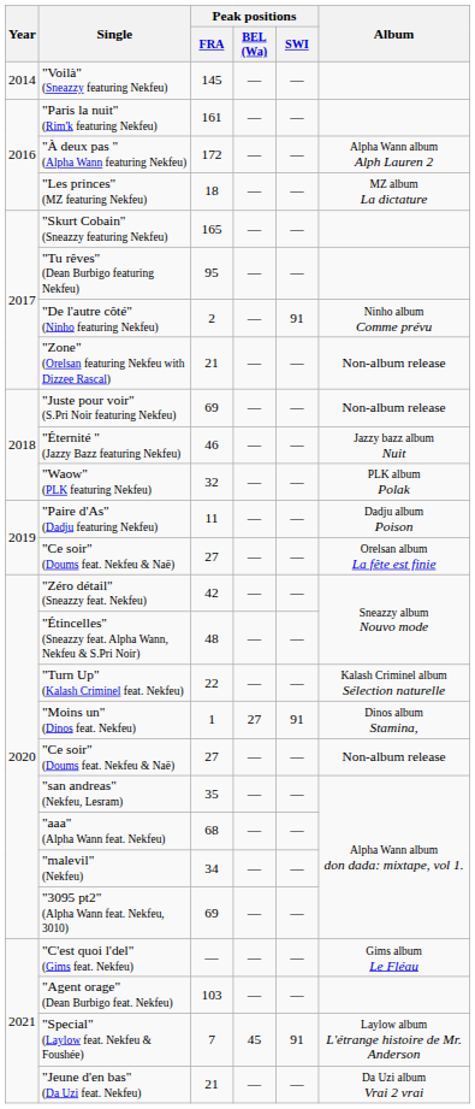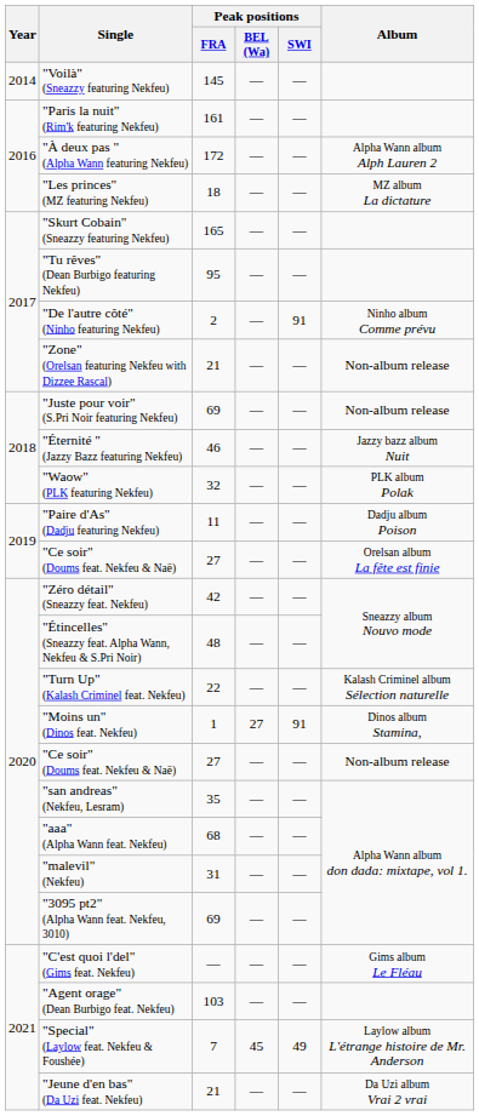 <table class="wikitable">
 <tr>
 <th align="center" rowspan="2" width="10">Year</th>
 <th align="center" rowspan="2" width="170">Single</th>
 <th align="center" colspan="3" width="20">Peak positions</th>
 <th align="center" rowspan="2" width="170">Album</th>
 </tr>
 <tr>
 <th scope="col" style="width:3em;font-size:90%;"><a href='#'>FRA</a><br></th>
 <th scope="col" style="width:3em;font-size:90%;"><a href='#'>BEL<br>(Wa)</a><br></th>
 <th scope="col" style="width:3em;font-size:90%;"><a href='#'>SWI</a><br></th>
 </tr>
 <tr>
 <td style="text-align:center;">2014</td>
 <td>"Voilà" <br><small>(<a href='#'>Sneazzy</a> featuring Nekfeu)</small></td>
 <td style="text-align:center;">145</td>
 <td style="text-align:center;">—</td>
 <td style="text-align:center;">—</td>
 <td style="text-align:center;"></td>
 </tr>
 <tr>
 <td style="text-align:center;"rowspan=3>2016</td>
 <td>"Paris la nuit" <br><small>(<a href='#'>Rim'k</a> featuring Nekfeu)</small></td>
 <td style="text-align:center;">161</td>
 <td style="text-align:center;">—</td>
 <td style="text-align:center;">—</td>
 <td style="text-align:center;"></td>
 </tr>
 <tr>
 <td>"À deux pas " <br><small>(<a href='#'>Alpha Wann</a> featuring Nekfeu)</small></td>
 <td style="text-align:center;">172</td>
 <td style="text-align:center;">—</td>
 <td style="text-align:center;">—</td>
 <td style="text-align:center;"><small>Alpha Wann album</small><br><em>Alph Lauren 2</em></td>
 </tr>
 <tr>
 <td>"Les princes" <br><small>(MZ featuring Nekfeu)</small></td>
 <td style="text-align:center;">18</td>
 <td style="text-align:center;">—</td>
 <td style="text-align:center;">—</td>
 <td style="text-align:center;"><small>MZ album</small><br><em>La dictature</em></td>
 </tr>
 <tr>
 <td style="text-align:center;" rowspan=4>2017</td>
 <td>"Skurt Cobain" <br><small>(Sneazzy featuring Nekfeu)</small></td>
 <td style="text-align:center;">165</td>
 <td style="text-align:center;">—</td>
 <td style="text-align:center;">—</td>
 <td style="text-align:center;"></td>
 </tr>
 <tr>
 <td>"Tu rêves" <br><small>(Dean Burbigo featuring Nekfeu)</small></td>
 <td style="text-align:center;">95</td>
 <td style="text-align:center;">—</td>
 <td style="text-align:center;">—</td>
 <td style="text-align:center;"></td>
 </tr>
 <tr>
 <td>"De l'autre côté" <br><small>(<a href='#'>Ninho</a> featuring Nekfeu)</small></td>
 <td style="text-align:center;">2</td>
 <td style="text-align:center;">—</td>
 <td style="text-align:center;">91</td>
 <td style="text-align:center;"><small>Ninho album</small><br><em>Comme prévu</em></td>
 </tr>
 <tr>
 <td>"Zone" <br><small>(<a href='#'>Orelsan</a> featuring Nekfeu with <a href='#'>Dizzee Rascal</a>)</small></td>
 <td style="text-align:center;">21</td>
 <td style="text-align:center;">—</td>
 <td style="text-align:center;">—</td>
 <td style="text-align:center;">Non-album release</td>
 </tr>
 <tr>
 <td style="text-align:center;" rowspan=3>2018</td>
 <td>"Juste pour voir" <br><small>(S.Pri Noir featuring Nekfeu)</small></td>
 <td style="text-align:center;">69</td>
 <td style="text-align:center;">—</td>
 <td style="text-align:center;">—</td>
 <td style="text-align:center;">Non-album release</td>
 </tr>
 <tr>
 <td>"Éternité " <br><small>(Jazzy Bazz featuring Nekfeu)</small></td>
 <td style="text-align:center;">46</td>
 <td style="text-align:center;">—</td>
 <td style="text-align:center;">—</td>
 <td style="text-align:center;"><small>Jazzy bazz album</small><br><em>Nuit</em></td>
 </tr>
 <tr>
 <td>"Waow" <br><small>(<a href='#'>PLK</a> featuring Nekfeu)</small></td>
 <td style="text-align:center;">32</td>
 <td style="text-align:center;">—</td>
 <td style="text-align:center;">—</td>
 <td style="text-align:center;"><small>PLK album</small><br><em>Polak</em></td>
 </tr>
 <tr>
 <td style="text-align:center;" rowspan=2>2019</td>
 <td>"Paire d'As" <br><small>(<a href='#'>Dadju</a> featuring Nekfeu)</small></td>
 <td style="text-align:center;">11</td>
 <td style="text-align:center;">—</td>
 <td style="text-align:center;">—</td>
 <td style="text-align:center;"><small>Dadju album</small><br><em>Poison</em></td>
 </tr>
 <tr>
 <td>"Ce soir" <br><small>(<a href='#'>Doums</a> feat. Nekfeu & Naë)</small></td>
 <td style="text-align:center;">27</td>
 <td style="text-align:center;">—</td>
 <td style="text-align:center;">—</td>
 <td style="text-align:center;"><small>Orelsan album</small><br><em><a href='#'>La fête est finie</a></em></td>
 </tr>
 <tr>
 <td style="text-align:center;" rowspan=9>2020</td>
 <td>"Zéro détail"<br><small>(Sneazzy feat. Nekfeu)</small></td>
 <td style="text-align:center;">42</td>
 <td style="text-align:center;">—</td>
 <td style="text-align:center;">—</td>
 <td style="text-align:center;" rowspan=2><small>Sneazzy album</small><br><em>Nouvo mode</em></td>
 </tr>
 <tr>
 <td>"Étincelles"<br><small>(Sneazzy feat. Alpha Wann, Nekfeu & S.Pri Noir)</small></td>
 <td style="text-align:center;">48</td>
 <td style="text-align:center;">—</td>
 <td style="text-align:center;">—</td>
 </tr>
 <tr>
 <td>"Turn Up"<br><small>(<a href='#'>Kalash Criminel</a> feat. Nekfeu)</small></td>
 <td style="text-align:center;">22</td>
 <td style="text-align:center;">—</td>
 <td style="text-align:center;">—</td>
 <td style="text-align:center;"><small>Kalash Criminel album</small><br><em>Sélection naturelle</em></td>
 </tr>
 <tr>
 <td>"Moins un"<br><small>(<a href='#'>Dinos</a> feat. Nekfeu)</small></td>
 <td style="text-align:center;">1</td>
 <td style="text-align:center;">27</td>
 <td style="text-align:center;">91</td>
 <td style="text-align:center;"><small>Dinos album</small><br><em>Stamina,</em></td>
 </tr>
 <tr>
 <td>"Ce soir" <br><small>(<a href='#'>Doums</a> feat. Nekfeu & Naë)</small></td>
 <td style="text-align:center;">27</td>
 <td style="text-align:center;">—</td>
 <td style="text-align:center;">—</td>
 <td style="text-align:center;">Non-album release</td>
 </tr>
 <tr>
 <td>"san andreas"<br><small>(Nekfeu, Lesram)</small></td>
 <td style="text-align:center;">35</td>
 <td style="text-align:center;">—</td>
 <td style="text-align:center;">—</td>
 <td style="text-align:center;" rowspan=4><small>Alpha Wann album</small><br><em>don dada: mixtape, vol 1.</em></td>
 </tr>
 <tr>
 <td>"aaa"<br><small>(Alpha Wann feat. Nekfeu)</small></td>
 <td style="text-align:center;">68</td>
 <td style="text-align:center;">—</td>
 <td style="text-align:center;">—</td>
 </tr>
 <tr>
 <td>"malevil"<br><small>(Nekfeu)</small></td>
-<td style="text-align:center;">34</td>
+<td style="text-align:center;">31</td>
 <td style="text-align:center;">—</td>
 <td style="text-align:center;">—</td>
 </tr>
 <tr>
 <td>"3095 pt2"<br><small>(Alpha Wann feat. Nekfeu, 3010)</small></td>
 <td style="text-align:center;">69</td>
 <td style="text-align:center;">—</td>
 <td style="text-align:center;">—</td>
 </tr>
 <tr>
 <td style="text-align:center;" rowspan=4>2021</td>
 <td>"C'est quoi l'del"<br><small>(<a href='#'>Gims</a> feat. Nekfeu)</small></td>
 <td style="text-align:center;">—</td>
 <td style="text-align:center;">—</td>
 <td style="text-align:center;">—</td>
 <td style="text-align:center;"><small>Gims album</small><br><em><a href='#'>Le Fléau</a></em></td>
 </tr>
 <tr>
 <td>"Agent orage"<br><small>(Dean Burbigo feat. Nekfeu)</small></td>
 <td style="text-align:center;">103</td>
 <td style="text-align:center;">—</td>
 <td style="text-align:center;">—</td>
 <td style="text-align:center;"></td>
 </tr>
 <tr>
 <td>"Special"<br><small>(<a href='#'>Laylow</a> feat. Nekfeu & Foushée)</small></td>
 <td style="text-align:center;">7</td>
 <td style="text-align:center;">45</td>
-<td style="text-align:center;">91</td>
+<td style="text-align:center;">49</td>
 <td style="text-align:center;"><small>Laylow album</small><br><em>L'étrange histoire de Mr. Anderson</em></td>
 </tr>
 <tr>
 <td>"Jeune d'en bas"<br><small>(<a href='#'>Da Uzi</a> feat. Nekfeu)</small></td>
 <td style="text-align:center;">21</td>
 <td style="text-align:center;">—</td>
 <td style="text-align:center;">—</td>
 <td style="text-align:center;"><small>Da Uzi album</small><br><em>Vrai 2 vrai</em></td>
 </tr>
 </table>
